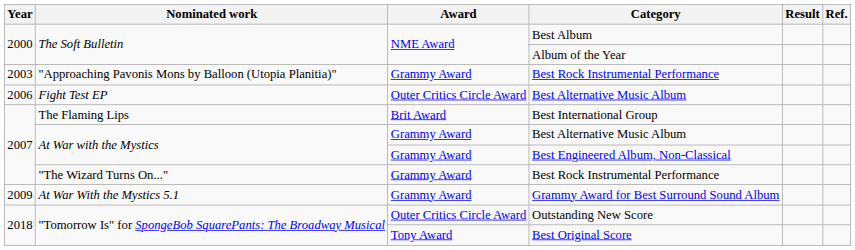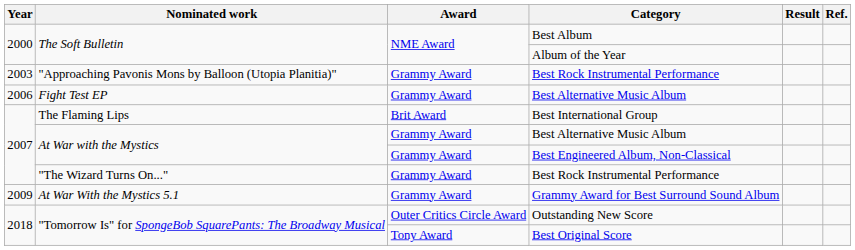 <table class="wikitable">
 <tr>
 <th>Year</th>
 <th>Nominated work</th>
 <th>Award</th>
 <th>Category</th>
 <th>Result</th>
 <th>Ref.</th>
 </tr>
 <tr>
 <td rowspan="2">2000</td>
 <td rowspan="2"><em>The Soft Bulletin</em></td>
 <td rowspan="2"><a href='#'>NME Award</a></td>
 <td>Best Album</td>
 <td></td>
 <td></td>
 </tr>
 <tr>
 <td>Album of the Year</td>
 <td></td>
 <td></td>
 </tr>
 <tr>
 <td>2003</td>
 <td>"Approaching Pavonis Mons by Balloon (Utopia Planitia)"</td>
 <td><a href='#'>Grammy Award</a></td>
 <td><a href='#'>Best Rock Instrumental Performance</a></td>
 <td></td>
 <td></td>
 </tr>
 <tr>
 <td>2006</td>
 <td><em>Fight Test EP</em></td>
-<td><a href='#'>Outer Critics Circle Award</a></td>
+<td><a href='#'>Grammy Award</a></td>
 <td><a href='#'>Best Alternative Music Album</a></td>
 <td></td>
 <td></td>
 </tr>
 <tr>
 <td rowspan="4">2007</td>
 <td>The Flaming Lips</td>
 <td><a href='#'>Brit Award</a></td>
 <td>Best International Group</td>
 <td></td>
 <td></td>
 </tr>
 <tr>
 <td rowspan="2"><em>At War with the Mystics</em></td>
 <td><a href='#'>Grammy Award</a></td>
 <td>Best Alternative Music Album</td>
 <td></td>
 <td></td>
 </tr>
 <tr>
 <td><a href='#'>Grammy Award</a></td>
 <td><a href='#'>Best Engineered Album, Non-Classical</a></td>
 <td></td>
 <td></td>
 </tr>
 <tr>
 <td>"The Wizard Turns On..."</td>
 <td><a href='#'>Grammy Award</a></td>
 <td>Best Rock Instrumental Performance</td>
 <td></td>
 <td></td>
 </tr>
 <tr>
 <td>2009</td>
 <td><em>At War With the Mystics 5.1</em></td>
 <td><a href='#'>Grammy Award</a></td>
 <td><a href='#'>Grammy Award for Best Surround Sound Album</a></td>
 <td></td>
 <td></td>
 </tr>
 <tr>
 <td rowspan="2">2018</td>
 <td rowspan="2">"Tomorrow Is" for <em><a href='#'>SpongeBob SquarePants: The Broadway Musical</a></em></td>
 <td><a href='#'>Outer Critics Circle Award</a></td>
 <td>Outstanding New Score</td>
 <td></td>
 <td></td>
 </tr>
 <tr>
 <td><a href='#'>Tony Award</a></td>
 <td><a href='#'>Best Original Score</a></td>
 <td></td>
 <td></td>
 </tr>
 </table>
